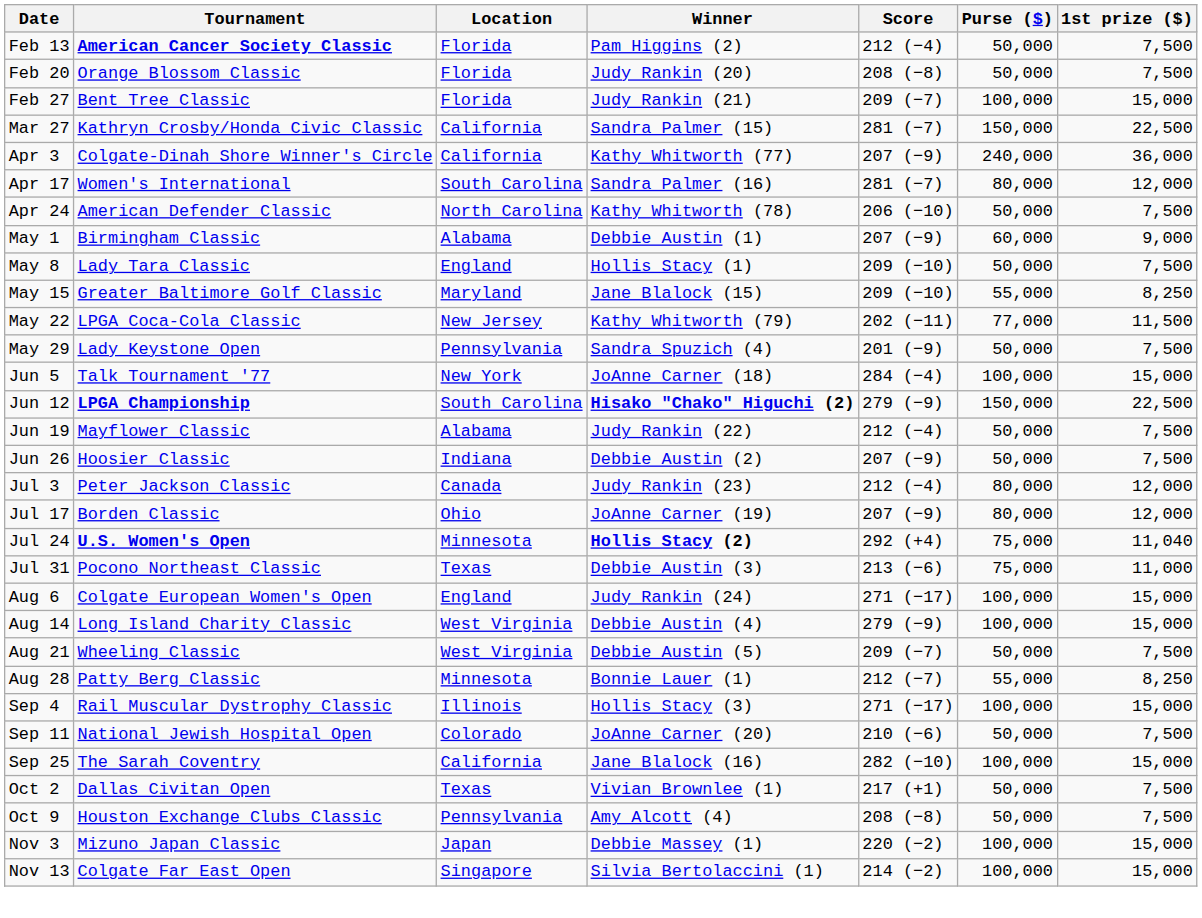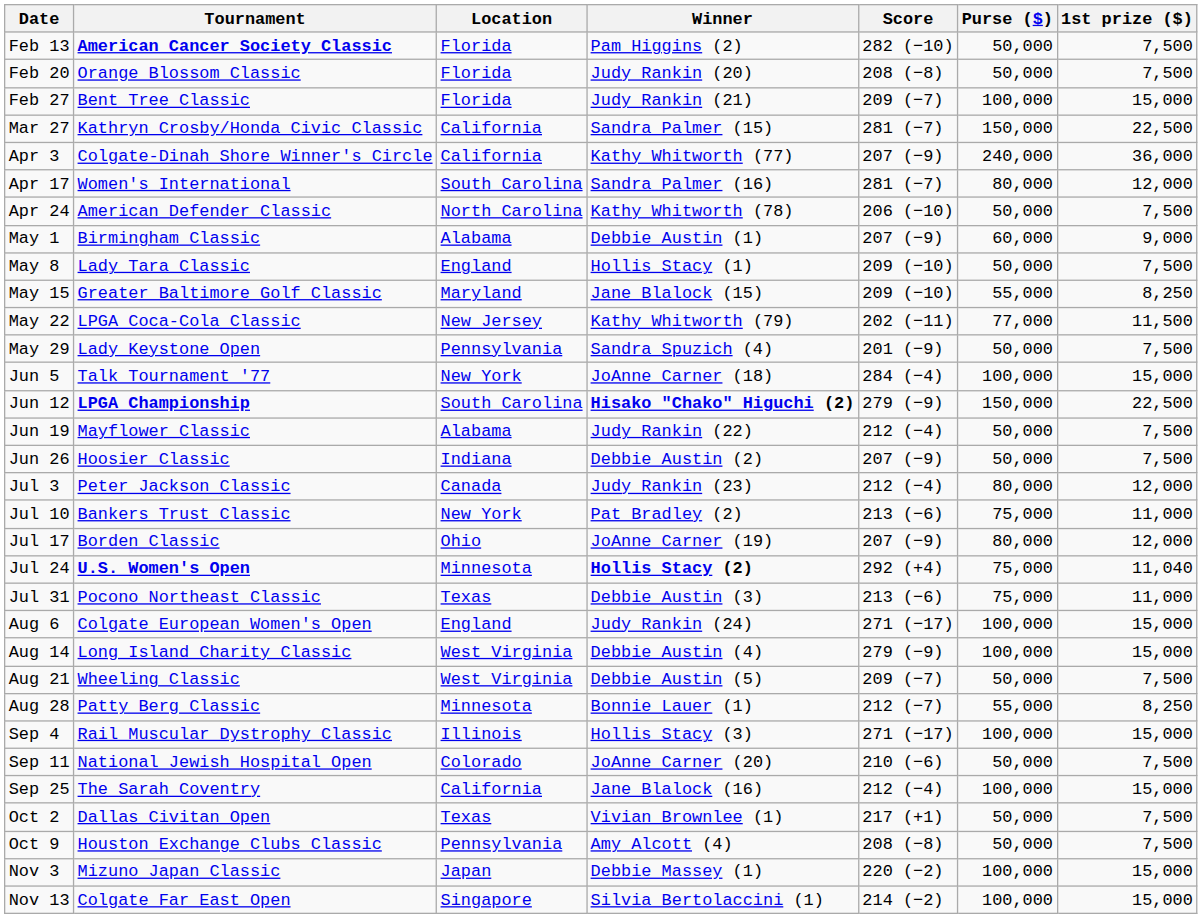 <table class=wikitable>
 <tr>
 <th>Date</th>
 <th>Tournament</th>
 <th>Location</th>
 <th>Winner</th>
 <th>Score</th>
 <th>Purse (<a href='#'>$</a>)</th>
 <th>1st prize ($)</th>
 </tr>
 <tr>
 <td>Feb 13</td>
 <td><strong><a href='#'>American Cancer Society Classic</a></strong></td>
 <td><a href='#'>Florida</a></td>
 <td> <a href='#'>Pam Higgins</a> (2)</td>
-<td>212 (−4)</td>
+<td>282 (−10)</td>
 <td align=right>50,000</td>
 <td align=right>7,500</td>
 </tr>
 <tr>
 <td>Feb 20</td>
 <td><a href='#'>Orange Blossom Classic</a></td>
 <td><a href='#'>Florida</a></td>
 <td> <a href='#'>Judy Rankin</a> (20)</td>
 <td>208 (−8)</td>
 <td align=right>50,000</td>
 <td align=right>7,500</td>
 </tr>
 <tr>
 <td>Feb 27</td>
 <td><a href='#'>Bent Tree Classic</a></td>
 <td><a href='#'>Florida</a></td>
 <td> <a href='#'>Judy Rankin</a> (21)</td>
 <td>209 (−7)</td>
 <td align=right>100,000</td>
 <td align=right>15,000</td>
 </tr>
 <tr>
 <td>Mar 27</td>
 <td><a href='#'>Kathryn Crosby/Honda Civic Classic</a></td>
 <td><a href='#'>California</a></td>
 <td> <a href='#'>Sandra Palmer</a> (15)</td>
 <td>281 (−7)</td>
 <td align=right>150,000</td>
 <td align=right>22,500</td>
 </tr>
 <tr>
 <td>Apr 3</td>
 <td><a href='#'>Colgate-Dinah Shore Winner's Circle</a></td>
 <td><a href='#'>California</a></td>
 <td> <a href='#'>Kathy Whitworth</a> (77)</td>
 <td>207 (−9)</td>
 <td align=right>240,000</td>
 <td align=right>36,000</td>
 </tr>
 <tr>
 <td>Apr 17</td>
 <td><a href='#'>Women's International</a></td>
 <td><a href='#'>South Carolina</a></td>
 <td> <a href='#'>Sandra Palmer</a> (16)</td>
 <td>281 (−7)</td>
 <td align=right>80,000</td>
 <td align=right>12,000</td>
 </tr>
 <tr>
 <td>Apr 24</td>
 <td><a href='#'>American Defender Classic</a></td>
 <td><a href='#'>North Carolina</a></td>
 <td> <a href='#'>Kathy Whitworth</a> (78)</td>
 <td>206 (−10)</td>
 <td align=right>50,000</td>
 <td align=right>7,500</td>
 </tr>
 <tr>
 <td>May 1</td>
 <td><a href='#'>Birmingham Classic</a></td>
 <td><a href='#'>Alabama</a></td>
 <td> <a href='#'>Debbie Austin</a> (1)</td>
 <td>207 (−9)</td>
 <td align=right>60,000</td>
 <td align=right>9,000</td>
 </tr>
 <tr>
 <td>May 8</td>
 <td><a href='#'>Lady Tara Classic</a></td>
 <td><a href='#'>England</a></td>
 <td> <a href='#'>Hollis Stacy</a> (1)</td>
 <td>209 (−10)</td>
 <td align=right>50,000</td>
 <td align=right>7,500</td>
 </tr>
 <tr>
 <td>May 15</td>
 <td><a href='#'>Greater Baltimore Golf Classic</a></td>
 <td><a href='#'>Maryland</a></td>
 <td> <a href='#'>Jane Blalock</a> (15)</td>
 <td>209 (−10)</td>
 <td align=right>55,000</td>
 <td align=right>8,250</td>
 </tr>
 <tr>
 <td>May 22</td>
 <td><a href='#'>LPGA Coca-Cola Classic</a></td>
 <td><a href='#'>New Jersey</a></td>
 <td> <a href='#'>Kathy Whitworth</a> (79)</td>
 <td>202 (−11)</td>
 <td align=right>77,000</td>
 <td align=right>11,500</td>
 </tr>
 <tr>
 <td>May 29</td>
 <td><a href='#'>Lady Keystone Open</a></td>
 <td><a href='#'>Pennsylvania</a></td>
 <td> <a href='#'>Sandra Spuzich</a> (4)</td>
 <td>201 (−9)</td>
 <td align=right>50,000</td>
 <td align=right>7,500</td>
 </tr>
 <tr>
 <td>Jun 5</td>
 <td><a href='#'>Talk Tournament '77</a></td>
 <td><a href='#'>New York</a></td>
 <td> <a href='#'>JoAnne Carner</a> (18)</td>
 <td>284 (−4)</td>
 <td align=right>100,000</td>
 <td align=right>15,000</td>
 </tr>
 <tr>
 <td>Jun 12</td>
 <td><strong><a href='#'>LPGA Championship</a></strong></td>
 <td><a href='#'>South Carolina</a></td>
 <td> <strong><a href='#'>Hisako "Chako" Higuchi</a> (2)</strong></td>
 <td>279 (−9)</td>
 <td align=right>150,000</td>
 <td align=right>22,500</td>
 </tr>
 <tr>
 <td>Jun 19</td>
 <td><a href='#'>Mayflower Classic</a></td>
 <td><a href='#'>Alabama</a></td>
 <td> <a href='#'>Judy Rankin</a> (22)</td>
 <td>212 (−4)</td>
 <td align=right>50,000</td>
 <td align=right>7,500</td>
 </tr>
 <tr>
 <td>Jun 26</td>
 <td><a href='#'>Hoosier Classic</a></td>
 <td><a href='#'>Indiana</a></td>
 <td> <a href='#'>Debbie Austin</a> (2)</td>
 <td>207 (−9)</td>
 <td align=right>50,000</td>
 <td align=right>7,500</td>
 </tr>
 <tr>
 <td>Jul 3</td>
 <td><a href='#'>Peter Jackson Classic</a></td>
 <td><a href='#'>Canada</a></td>
 <td> <a href='#'>Judy Rankin</a> (23)</td>
 <td>212 (−4)</td>
 <td align=right>80,000</td>
 <td align=right>12,000</td>
 </tr>
 <tr>
+<td>Jul 10</td>
+<td><a href='#'>Bankers Trust Classic</a></td>
+<td><a href='#'>New York</a></td>
+<td> <a href='#'>Pat Bradley</a> (2)</td>
+<td>213 (−6)</td>
+<td align=right>75,000</td>
+<td align=right>11,000</td>
+</tr>
+<tr>
 <td>Jul 17</td>
 <td><a href='#'>Borden Classic</a></td>
 <td><a href='#'>Ohio</a></td>
 <td> <a href='#'>JoAnne Carner</a> (19)</td>
 <td>207 (−9)</td>
 <td align=right>80,000</td>
 <td align=right>12,000</td>
 </tr>
 <tr>
 <td>Jul 24</td>
 <td><strong><a href='#'>U.S. Women's Open</a></strong></td>
 <td><a href='#'>Minnesota</a></td>
 <td> <strong><a href='#'>Hollis Stacy</a> (2)</strong></td>
 <td>292 (+4)</td>
 <td align=right>75,000</td>
 <td align=right>11,040</td>
 </tr>
 <tr>
 <td>Jul 31</td>
 <td><a href='#'>Pocono Northeast Classic</a></td>
 <td><a href='#'>Texas</a></td>
 <td> <a href='#'>Debbie Austin</a> (3)</td>
 <td>213 (−6)</td>
 <td align=right>75,000</td>
 <td align=right>11,000</td>
 </tr>
 <tr>
 <td>Aug 6</td>
 <td><a href='#'>Colgate European Women's Open</a></td>
 <td><a href='#'>England</a></td>
 <td> <a href='#'>Judy Rankin</a> (24)</td>
 <td>271 (−17)</td>
 <td align=right>100,000</td>
 <td align=right>15,000</td>
 </tr>
 <tr>
 <td>Aug 14</td>
 <td><a href='#'>Long Island Charity Classic</a></td>
 <td><a href='#'>West Virginia</a></td>
 <td> <a href='#'>Debbie Austin</a> (4)</td>
 <td>279 (−9)</td>
 <td align=right>100,000</td>
 <td align=right>15,000</td>
 </tr>
 <tr>
 <td>Aug 21</td>
 <td><a href='#'>Wheeling Classic</a></td>
 <td><a href='#'>West Virginia</a></td>
 <td> <a href='#'>Debbie Austin</a> (5)</td>
 <td>209 (−7)</td>
 <td align=right>50,000</td>
 <td align=right>7,500</td>
 </tr>
 <tr>
 <td>Aug 28</td>
 <td><a href='#'>Patty Berg Classic</a></td>
 <td><a href='#'>Minnesota</a></td>
 <td> <a href='#'>Bonnie Lauer</a> (1)</td>
 <td>212 (−7)</td>
 <td align=right>55,000</td>
 <td align=right>8,250</td>
 </tr>
 <tr>
 <td>Sep 4</td>
 <td><a href='#'>Rail Muscular Dystrophy Classic</a></td>
 <td><a href='#'>Illinois</a></td>
 <td> <a href='#'>Hollis Stacy</a> (3)</td>
 <td>271 (−17)</td>
 <td align=right>100,000</td>
 <td align=right>15,000</td>
 </tr>
 <tr>
 <td>Sep 11</td>
 <td><a href='#'>National Jewish Hospital Open</a></td>
 <td><a href='#'>Colorado</a></td>
 <td> <a href='#'>JoAnne Carner</a> (20)</td>
 <td>210 (−6)</td>
 <td align=right>50,000</td>
 <td align=right>7,500</td>
 </tr>
 <tr>
 <td>Sep 25</td>
 <td><a href='#'>The Sarah Coventry</a></td>
 <td><a href='#'>California</a></td>
 <td> <a href='#'>Jane Blalock</a> (16)</td>
-<td>282 (−10)</td>
+<td>212 (−4)</td>
 <td align=right>100,000</td>
 <td align=right>15,000</td>
 </tr>
 <tr>
 <td>Oct 2</td>
 <td><a href='#'>Dallas Civitan Open</a></td>
 <td><a href='#'>Texas</a></td>
 <td> <a href='#'>Vivian Brownlee</a> (1)</td>
 <td>217 (+1)</td>
 <td align=right>50,000</td>
 <td align=right>7,500</td>
 </tr>
 <tr>
 <td>Oct 9</td>
 <td><a href='#'>Houston Exchange Clubs Classic</a></td>
 <td><a href='#'>Pennsylvania</a></td>
 <td> <a href='#'>Amy Alcott</a> (4)</td>
 <td>208 (−8)</td>
 <td align=right>50,000</td>
 <td align=right>7,500</td>
 </tr>
 <tr>
 <td>Nov 3</td>
 <td><a href='#'>Mizuno Japan Classic</a></td>
 <td><a href='#'>Japan</a></td>
 <td> <a href='#'>Debbie Massey</a> (1)</td>
 <td>220 (−2)</td>
 <td align=right>100,000</td>
 <td align=right>15,000</td>
 </tr>
 <tr>
 <td>Nov 13</td>
 <td><a href='#'>Colgate Far East Open</a></td>
 <td><a href='#'>Singapore</a></td>
 <td> <a href='#'>Silvia Bertolaccini</a> (1)</td>
 <td>214 (−2)</td>
 <td align=right>100,000</td>
 <td align=right>15,000</td>
 </tr>
 </table>
